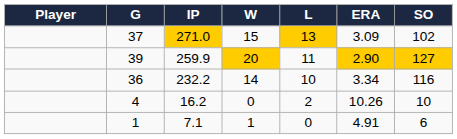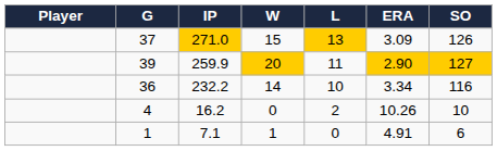 <table class="wikitable sortable">
 <tr>
 <th style="background:#1c2841;color:white;" width="16%">Player</th>
 <th style="background:#1c2841;color:white;" width="9%">G</th>
 <th style="background:#1c2841;color:white;" width="9%">IP</th>
 <th style="background:#1c2841;color:white;" width="9%">W</th>
 <th style="background:#1c2841;color:white;" width="9%">L</th>
 <th style="background:#1c2841;color:white;" width="9%">ERA</th>
 <th style="background:#1c2841;color:white;" width="9%">SO</th>
 </tr>
 <tr align="center">
 <td></td>
 <td>37</td>
 <td bgcolor="#FFCC00">271.0</td>
 <td>15</td>
 <td bgcolor="#FFCC00">13</td>
 <td>3.09</td>
-<td>102</td>
+<td>126</td>
 </tr>
 <tr align="center">
 <td></td>
 <td>39</td>
 <td>259.9</td>
 <td bgcolor="#FFCC00">20</td>
 <td>11</td>
 <td bgcolor="#FFCC00">2.90</td>
 <td bgcolor="#FFCC00">127</td>
 </tr>
 <tr align="center">
 <td></td>
 <td>36</td>
 <td>232.2</td>
 <td>14</td>
 <td>10</td>
 <td>3.34</td>
 <td>116</td>
 </tr>
 <tr align="center">
 <td></td>
 <td>4</td>
 <td>16.2</td>
 <td>0</td>
 <td>2</td>
 <td>10.26</td>
 <td>10</td>
 </tr>
 <tr align="center">
 <td></td>
 <td>1</td>
 <td>7.1</td>
 <td>1</td>
 <td>0</td>
 <td>4.91</td>
 <td>6</td>
 </tr>
 </table>
